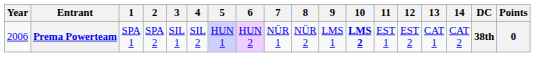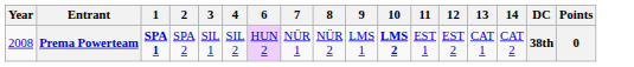 <table class="wikitable" style="text-align:center; font-size:85%">
 <tr>
 <th>Year</th>
 <th>Entrant</th>
 <th>1</th>
 <th>2</th>
 <th>3</th>
 <th>4</th>
-<th>5</th>
 <th>6</th>
 <th>7</th>
 <th>8</th>
 <th>9</th>
 <th>10</th>
 <th>11</th>
 <th>12</th>
 <th>13</th>
 <th>14</th>
 <th>DC</th>
 <th>Points</th>
 </tr>
 <tr>
-<td><a href='#'>2006</a></td>
+<td><a href='#'>2008</a></td>
 <th nowrap><a href='#'>Prema Powerteam</a></th>
-<td style="background:#;"><a href='#'>SPA<br>1</a><br></td>
+<td style="background:#;"><strong><a href='#'>SPA<br>1</a><br></strong></td>
 <td style="background:#;"><a href='#'>SPA<br>2</a><br></td>
 <td style="background:#;"><a href='#'>SIL<br>1</a><br></td>
 <td style="background:#;"><a href='#'>SIL<br>2</a><br></td>
-<td style="background:#cfcfff;"><a href='#'>HUN<br>1</a><br></td>
 <td style="background:#efcfff;"><a href='#'>HUN<br>2</a><br></td>
 <td style="background:#;"><a href='#'>NÜR<br>1</a><br></td>
 <td style="background:#;"><a href='#'>NÜR<br>2</a><br></td>
 <td style="background:#;"><a href='#'>LMS<br>1</a><br></td>
 <td style="background:#;"><strong><a href='#'>LMS<br>2</a><br></strong></td>
 <td style="background:#;"><a href='#'>EST<br>1</a><br></td>
 <td style="background:#;"><a href='#'>EST<br>2</a><br></td>
 <td style="background:#;"><a href='#'>CAT<br>1</a><br></td>
 <td style="background:#;"><a href='#'>CAT<br>2</a><br></td>
 <th>38th</th>
 <th>0</th>
 </tr>
 </table>
